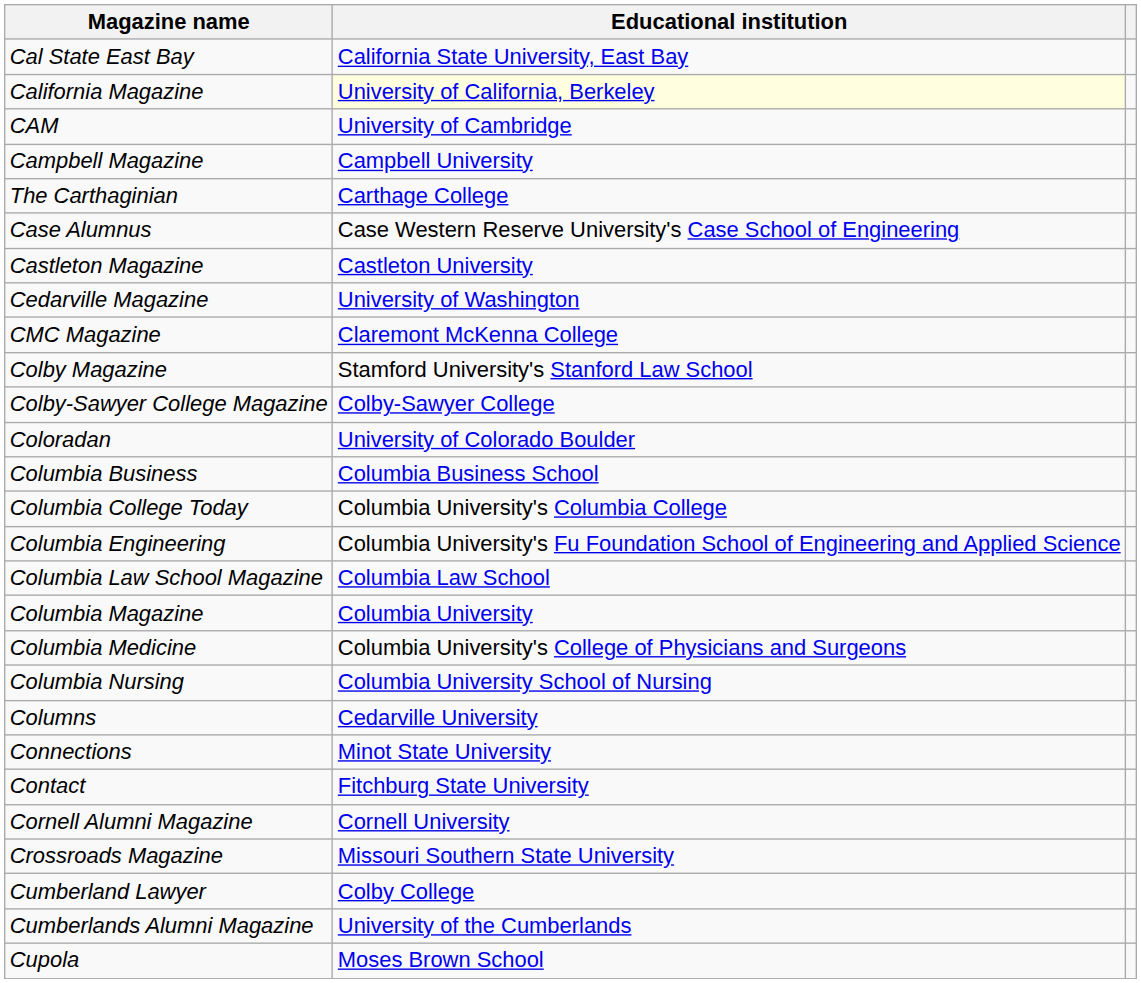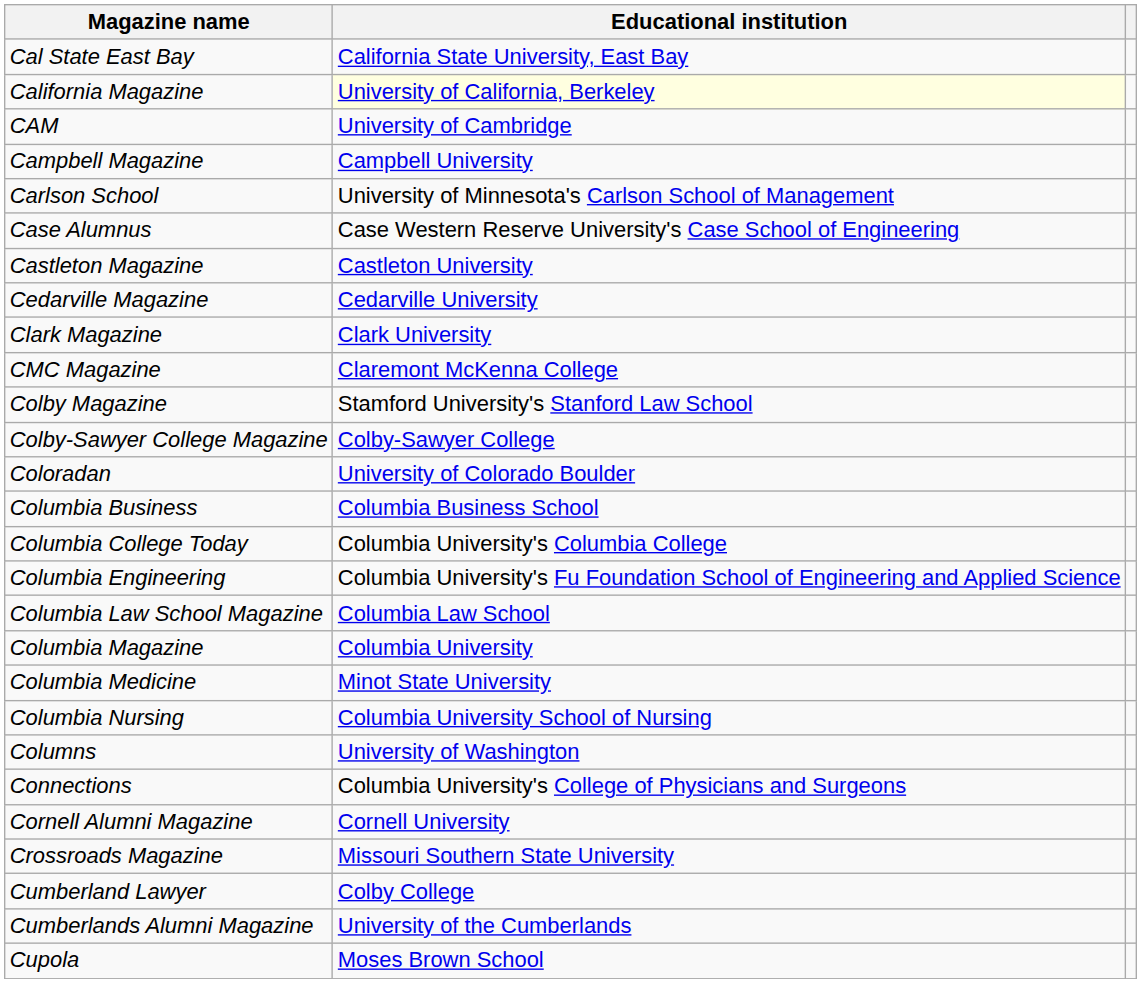 <table class="wikitable">
 <tr>
 <th>Magazine name</th>
 <th>Educational institution</th>
 <th></th>
 </tr>
 <tr>
 <td><em>Cal State East Bay</em></td>
 <td><a href='#'>California State University, East Bay</a></td>
 <td></td>
 </tr>
 <tr>
 <td><em>California Magazine</em></td>
 <td style="background: lightyellow;"><a href='#'>University of California, Berkeley</a></td>
 <td></td>
 </tr>
 <tr>
 <td><em>CAM</em></td>
 <td><a href='#'>University of Cambridge</a></td>
 <td></td>
 </tr>
 <tr>
 <td><em>Campbell Magazine</em></td>
 <td><a href='#'>Campbell University</a></td>
 <td></td>
 </tr>
 <tr>
-<td><em>The Carthaginian</em></td>
-<td><a href='#'>Carthage College</a></td>
+<td><em>Carlson School</em></td>
+<td>University of Minnesota's <a href='#'>Carlson School of Management</a></td>
 <td></td>
 </tr>
 <tr>
 <td><em>Case Alumnus</em></td>
 <td>Case Western Reserve University's <a href='#'>Case School of Engineering</a></td>
 <td></td>
 </tr>
 <tr>
 <td><em>Castleton Magazine</em></td>
 <td><a href='#'>Castleton University</a></td>
 <td></td>
 </tr>
 <tr>
 <td><em>Cedarville Magazine</em></td>
-<td><a href='#'>University of Washington</a></td>
+<td><a href='#'>Cedarville University</a></td>
+<td></td>
+</tr>
+<tr>
+<td><em>Clark Magazine</em></td>
+<td><a href='#'>Clark University</a></td>
 <td></td>
 </tr>
 <tr>
 <td><em>CMC Magazine</em></td>
 <td><a href='#'>Claremont McKenna College</a></td>
 <td></td>
 </tr>
 <tr>
 <td><em>Colby Magazine</em></td>
 <td>Stamford University's <a href='#'>Stanford Law School</a></td>
 <td></td>
 </tr>
 <tr>
 <td><em>Colby-Sawyer College Magazine</em></td>
 <td><a href='#'>Colby-Sawyer College</a></td>
 <td></td>
 </tr>
 <tr>
 <td><em>Coloradan</em></td>
 <td><a href='#'>University of Colorado Boulder</a></td>
 <td></td>
 </tr>
 <tr>
 <td><em>Columbia Business</em></td>
 <td><a href='#'>Columbia Business School</a></td>
 <td></td>
 </tr>
 <tr>
 <td><em>Columbia College Today</em></td>
 <td>Columbia University's <a href='#'>Columbia College</a></td>
 <td></td>
 </tr>
 <tr>
 <td><em>Columbia Engineering</em></td>
 <td>Columbia University's <a href='#'>Fu Foundation School of Engineering and Applied Science</a></td>
 <td></td>
 </tr>
 <tr>
 <td><em>Columbia Law School Magazine</em></td>
 <td><a href='#'>Columbia Law School</a></td>
 <td></td>
 </tr>
 <tr>
 <td><em>Columbia Magazine</em></td>
 <td><a href='#'>Columbia University</a></td>
 <td></td>
 </tr>
 <tr>
 <td><em>Columbia Medicine</em></td>
-<td>Columbia University's <a href='#'>College of Physicians and Surgeons</a></td>
+<td><a href='#'>Minot State University</a></td>
 <td></td>
 </tr>
 <tr>
 <td><em>Columbia Nursing</em></td>
 <td><a href='#'>Columbia University School of Nursing</a></td>
 <td></td>
 </tr>
 <tr>
 <td><em>Columns</em></td>
-<td><a href='#'>Cedarville University</a></td>
+<td><a href='#'>University of Washington</a></td>
 <td></td>
 </tr>
 <tr>
 <td><em>Connections</em></td>
-<td><a href='#'>Minot State University</a></td>
-<td></td>
-</tr>
-<tr>
-<td><em>Contact</em></td>
-<td><a href='#'>Fitchburg State University</a></td>
+<td>Columbia University's <a href='#'>College of Physicians and Surgeons</a></td>
 <td></td>
 </tr>
 <tr>
 <td><em>Cornell Alumni Magazine</em></td>
 <td><a href='#'>Cornell University</a></td>
 <td></td>
 </tr>
 <tr>
 <td><em>Crossroads Magazine</em></td>
 <td><a href='#'>Missouri Southern State University</a></td>
 <td></td>
 </tr>
 <tr>
 <td><em>Cumberland Lawyer</em></td>
 <td><a href='#'>Colby College</a></td>
 <td></td>
 </tr>
 <tr>
 <td><em>Cumberlands Alumni Magazine</em></td>
 <td><a href='#'>University of the Cumberlands</a></td>
 <td></td>
 </tr>
 <tr>
 <td><em>Cupola</em></td>
 <td><a href='#'>Moses Brown School</a></td>
 <td></td>
 </tr>
 </table>
